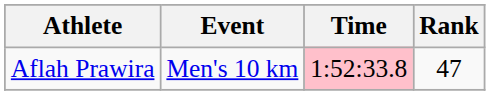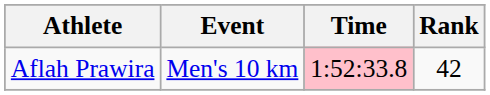 <table class="wikitable" style="font-size:90%;">
 <tr>
 <th>Athlete</th>
 <th>Event</th>
 <th>Time</th>
 <th>Rank</th>
 </tr>
 <tr align=center>
 <td align=left><a href='#'>Aflah Prawira</a></td>
 <td align=left><a href='#'>Men's 10 km</a></td>
 <td style="background: pink;">1:52:33.8</td>
-<td>47</td>
+<td>42</td>
 </tr>
 </table>
